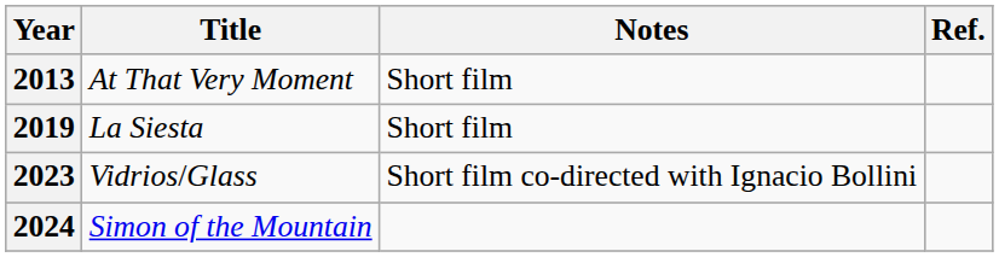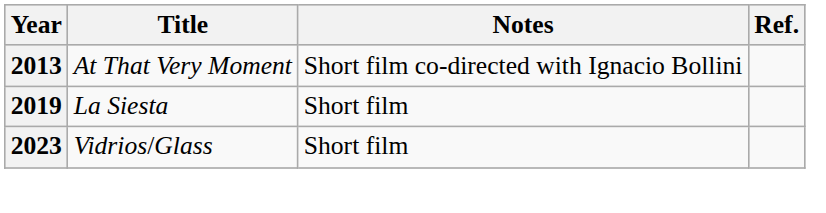 <table class="wikitable sortable plainrowheaders">
 <tr>
 <th scope="col">Year</th>
 <th scope="col">Title</th>
 <th scope="col">Notes</th>
 <th scope="col">Ref.</th>
 </tr>
 <tr>
 <th scopee="row">2013</th>
 <td><em>At That Very Moment</em></td>
-<td>Short film</td>
+<td>Short film co-directed with Ignacio Bollini</td>
 <td align="center"></td>
 </tr>
 <tr>
 <th scope="row">2019</th>
 <td><em>La Siesta</em></td>
 <td>Short film</td>
 <td align="center"></td>
 </tr>
 <tr>
 <th scope="row">2023</th>
 <td><em>Vidrios</em>/<em>Glass</em></td>
-<td>Short film co-directed with Ignacio Bollini</td>
-<td align="center"></td>
-</tr>
-<tr>
-<th scope="row">2024</th>
-<td><em><a href='#'>Simon of the Mountain</a></em></td>
-<td></td>
+<td>Short film</td>
 <td align="center"></td>
 </tr>
 </table>
